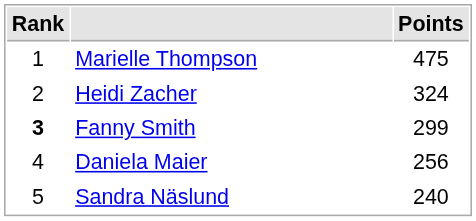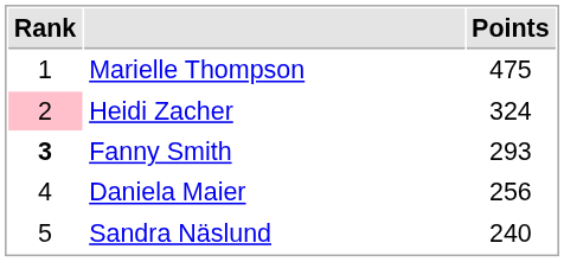 <table cellspacing="1" cellpadding="3" style="border:1px solid #aaa; font-size:86%;">
 <tr style="background:#e4e4e4;">
 <th style="border-bottom:1px solid #aaa; width:10px;">Rank</th>
 <th style="border-bottom:1px solid #aaa; width:200px;"></th>
 <th style="border-bottom:1px solid #aaa; width:20px;">Points</th>
 </tr>
 <tr>
 <td align=center>1</td>
 <td> <a href='#'>Marielle Thompson</a></td>
 <td align=center>475</td>
 </tr>
 <tr>
-<td align=center>2</td>
+<td align=center style="background: pink;">2</td>
 <td> <a href='#'>Heidi Zacher</a></td>
 <td align=center>324</td>
 </tr>
 <tr>
 <td align=center><strong>3</strong></td>
 <td> <a href='#'>Fanny Smith</a></td>
-<td align=center>299</td>
+<td align=center>293</td>
 </tr>
 <tr>
 <td align=center>4</td>
 <td> <a href='#'>Daniela Maier</a></td>
 <td align=center>256</td>
 </tr>
 <tr>
 <td align=center>5</td>
 <td> <a href='#'>Sandra Näslund</a></td>
 <td align=center>240</td>
 </tr>
 </table>
